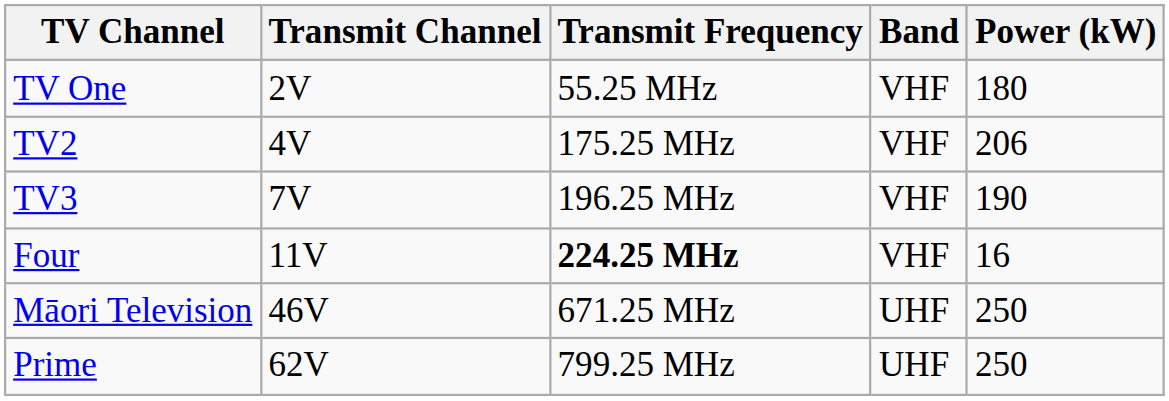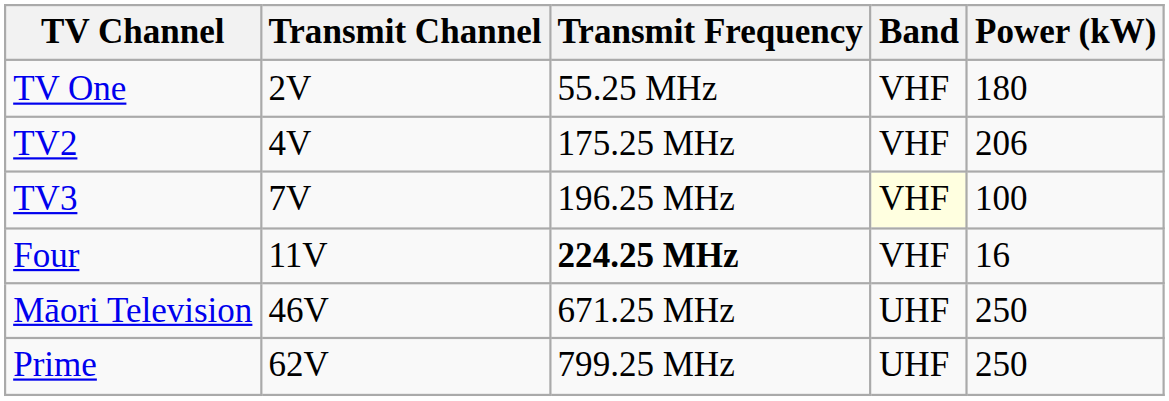 <table class="wikitable">
 <tr>
 <th>TV Channel</th>
 <th>Transmit Channel</th>
 <th>Transmit Frequency</th>
 <th>Band</th>
 <th>Power (kW)</th>
 </tr>
 <tr>
 <td><a href='#'>TV One</a></td>
 <td>2V</td>
 <td>55.25 MHz</td>
 <td>VHF</td>
 <td>180</td>
 </tr>
 <tr>
 <td><a href='#'>TV2</a></td>
 <td>4V</td>
 <td>175.25 MHz</td>
 <td>VHF</td>
 <td>206</td>
 </tr>
 <tr>
 <td><a href='#'>TV3</a></td>
 <td>7V</td>
 <td>196.25 MHz</td>
-<td>VHF</td>
-<td>190</td>
+<td style="background: lightyellow;">VHF</td>
+<td>100</td>
 </tr>
 <tr>
 <td><a href='#'>Four</a></td>
 <td>11V</td>
 <td><strong>224.25 MHz</strong></td>
 <td>VHF</td>
 <td>16</td>
 </tr>
 <tr>
 <td><a href='#'>Māori Television</a></td>
 <td>46V</td>
 <td>671.25 MHz</td>
 <td>UHF</td>
 <td>250</td>
 </tr>
 <tr>
 <td><a href='#'>Prime</a></td>
 <td>62V</td>
 <td>799.25 MHz</td>
 <td>UHF</td>
 <td>250</td>
 </tr>
 </table>
